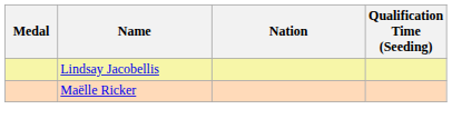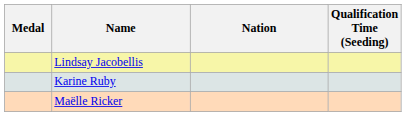 <table class=wikitable style="border:1px solid #AAAAAA;font-size:90%">
 <tr bgcolor="#E4E4E4">
 <th width=50>Medal</th>
 <th width=160>Name</th>
 <th width=160>Nation</th>
 <th width=80>Qualification Time (Seeding)</th>
 </tr>
 <tr bgcolor="#F7F6A8">
 <td align="center"></td>
 <td><a href='#'>Lindsay Jacobellis</a></td>
 <td></td>
 <td align="center"></td>
 </tr>
+<tr bgcolor="#DCE5E5">
+<td align="center"></td>
+<td><a href='#'>Karine Ruby</a></td>
+<td></td>
+<td align="center"></td>
+</tr>
 <tr bgcolor="#FFDAB9">
 <td align="center"></td>
 <td><a href='#'>Maëlle Ricker</a></td>
 <td></td>
 <td align="center"></td>
 </tr>
 </table>
